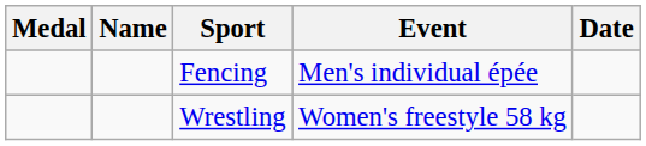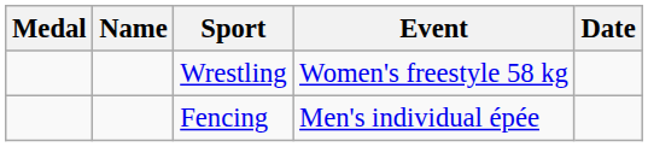 <table class="wikitable sortable" style="font-size: 95%">
 <tr>
 <th>Medal</th>
 <th>Name</th>
 <th>Sport</th>
 <th>Event</th>
 <th>Date</th>
 </tr>
 <tr>
 <td></td>
 <td></td>
-<td><a href='#'>Fencing</a></td>
-<td><a href='#'>Men's individual épée</a></td>
+<td><a href='#'>Wrestling</a></td>
+<td><a href='#'>Women's freestyle 58 kg</a></td>
 <td></td>
 </tr>
 <tr>
 <td></td>
 <td></td>
-<td><a href='#'>Wrestling</a></td>
-<td><a href='#'>Women's freestyle 58 kg</a></td>
+<td><a href='#'>Fencing</a></td>
+<td><a href='#'>Men's individual épée</a></td>
 <td></td>
 </tr>
 </table>
